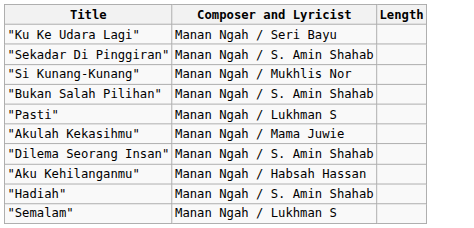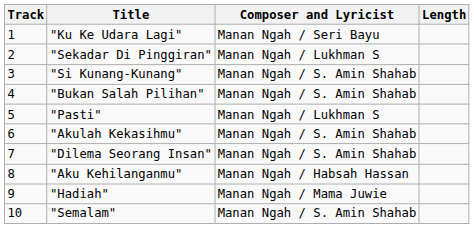 <table class="wikitable">
 <tr>
+<th>Track</th>
 <th>Title</th>
 <th>Composer and Lyricist</th>
 <th>Length</th>
 </tr>
 <tr>
+<td>1</td>
 <td>"Ku Ke Udara Lagi"</td>
 <td>Manan Ngah / Seri Bayu</td>
 <td></td>
 </tr>
 <tr>
+<td>2</td>
 <td>"Sekadar Di Pinggiran"</td>
+<td>Manan Ngah / Lukhman S</td>
+<td></td>
+</tr>
+<tr>
+<td>3</td>
+<td>"Si Kunang-Kunang"</td>
 <td>Manan Ngah / S. Amin Shahab</td>
 <td></td>
 </tr>
 <tr>
-<td>"Si Kunang-Kunang"</td>
-<td>Manan Ngah / Mukhlis Nor</td>
-<td></td>
-</tr>
-<tr>
+<td>4</td>
 <td>"Bukan Salah Pilihan"</td>
 <td>Manan Ngah / S. Amin Shahab</td>
 <td></td>
 </tr>
 <tr>
+<td>5</td>
 <td>"Pasti"</td>
 <td>Manan Ngah / Lukhman S</td>
 <td></td>
 </tr>
 <tr>
+<td>6</td>
 <td>"Akulah Kekasihmu"</td>
-<td>Manan Ngah / Mama Juwie</td>
+<td>Manan Ngah / S. Amin Shahab</td>
 <td></td>
 </tr>
 <tr>
+<td>7</td>
 <td>"Dilema Seorang Insan"</td>
 <td>Manan Ngah / S. Amin Shahab</td>
 <td></td>
 </tr>
 <tr>
+<td>8</td>
 <td>"Aku Kehilanganmu"</td>
 <td>Manan Ngah / Habsah Hassan</td>
 <td></td>
 </tr>
 <tr>
+<td>9</td>
 <td>"Hadiah"</td>
+<td>Manan Ngah / Mama Juwie</td>
+<td></td>
+</tr>
+<tr>
+<td>10</td>
+<td>"Semalam"</td>
 <td>Manan Ngah / S. Amin Shahab</td>
 <td></td>
 </tr>
-<tr>
-<td>"Semalam"</td>
-<td>Manan Ngah / Lukhman S</td>
-<td></td>
-</tr>
 </table>
